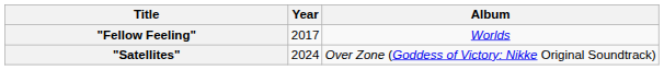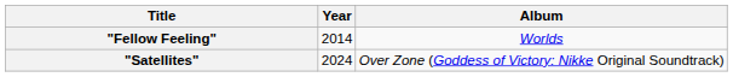 <table class="wikitable plainrowheaders" style="text-align:center;">
 <tr>
 <th scope="col" style="width:22em;">Title</th>
 <th scope="col">Year</th>
 <th scope="col">Album</th>
 </tr>
 <tr>
 <th scope="row">"Fellow Feeling"</th>
-<td>2017</td>
+<td>2014</td>
 <td><em><a href='#'>Worlds</a></em></td>
 </tr>
 <tr>
 <th scope="row">"Satellites"</th>
 <td>2024</td>
 <td><em>Over Zone</em> (<em><a href='#'>Goddess of Victory: Nikke</a></em> Original Soundtrack)</td>
 </tr>
 </table>
